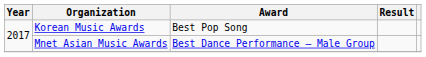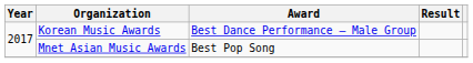 <table class="wikitable plainrowheaders">
 <tr>
 <th scope="col">Year</th>
 <th scope="col">Organization</th>
 <th scope="col">Award</th>
 <th scope="col">Result</th>
 <th class="unsortable"></th>
 </tr>
 <tr>
 <td rowspan="2">2017</td>
 <td><a href='#'>Korean Music Awards</a></td>
-<td>Best Pop Song</td>
+<td><a href='#'>Best Dance Performance – Male Group</a></td>
 <td></td>
 <td align="center"></td>
 </tr>
 <tr>
 <td><a href='#'>Mnet Asian Music Awards</a></td>
-<td><a href='#'>Best Dance Performance – Male Group</a></td>
+<td>Best Pop Song</td>
 <td></td>
 <td align="center"></td>
 </tr>
 <tr>
 </tr>
 </table>
